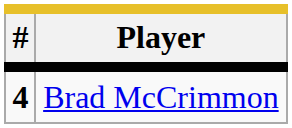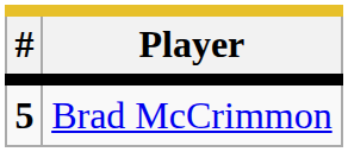 <table class="wikitable">
 <tr style="background:#FFFFFF; border-top:#E7C02A 5px solid; border-bottom:#000000 5px solid;">
 <th>#</th>
 <th>Player</th>
 </tr>
 <tr style="text-align:center;">
-<td><strong>4</strong></td>
+<td><strong>5</strong></td>
 <td><a href='#'>Brad McCrimmon</a></td>
 </tr>
 </table>
